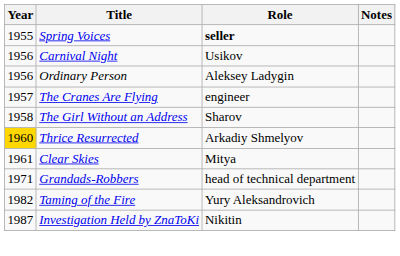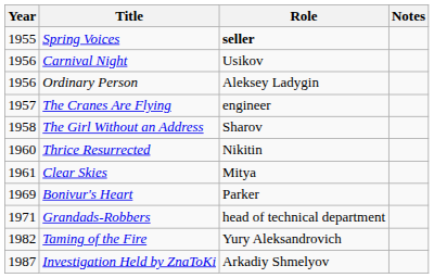 <table class="wikitable sortable">
 <tr>
 <th>Year</th>
 <th>Title</th>
 <th>Role</th>
 <th class="unsortable">Notes</th>
 </tr>
 <tr>
 <td>1955</td>
 <td><em><a href='#'>Spring Voices</a></em></td>
 <td><strong>seller</strong></td>
 <td></td>
 </tr>
 <tr>
 <td>1956</td>
 <td><em><a href='#'>Carnival Night</a></em></td>
 <td>Usikov</td>
 <td></td>
 </tr>
 <tr>
 <td>1956</td>
 <td><em>Ordinary Person</em></td>
 <td>Aleksey Ladygin</td>
 <td></td>
 </tr>
 <tr>
 <td>1957</td>
 <td><em><a href='#'>The Cranes Are Flying</a></em></td>
 <td>engineer</td>
 <td></td>
 </tr>
 <tr>
 <td>1958</td>
 <td><em><a href='#'>The Girl Without an Address</a></em></td>
 <td>Sharov</td>
 <td></td>
 </tr>
 <tr>
-<td style="background: gold;">1960</td>
+<td>1960</td>
 <td><em><a href='#'>Thrice Resurrected</a></em></td>
-<td>Arkadiy Shmelyov</td>
+<td>Nikitin</td>
 <td></td>
 </tr>
 <tr>
 <td>1961</td>
 <td><em><a href='#'>Clear Skies</a></em></td>
 <td>Mitya</td>
+<td></td>
+</tr>
+<tr>
+<td>1969</td>
+<td><em><a href='#'>Bonivur's Heart</a></em></td>
+<td>Parker</td>
 <td></td>
 </tr>
 <tr>
 <td>1971</td>
 <td><em><a href='#'>Grandads-Robbers</a></em></td>
 <td>head of technical department</td>
 <td></td>
 </tr>
 <tr>
 <td>1982</td>
 <td><em><a href='#'>Taming of the Fire</a></em></td>
 <td>Yury Aleksandrovich</td>
 <td></td>
 </tr>
 <tr>
 <td>1987</td>
 <td><em><a href='#'>Investigation Held by ZnaToKi</a></em></td>
-<td>Nikitin</td>
+<td>Arkadiy Shmelyov</td>
 <td></td>
 </tr>
 </table>
